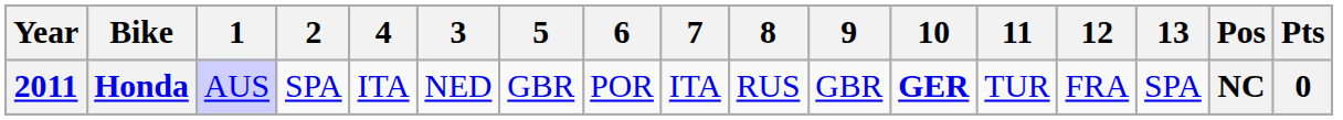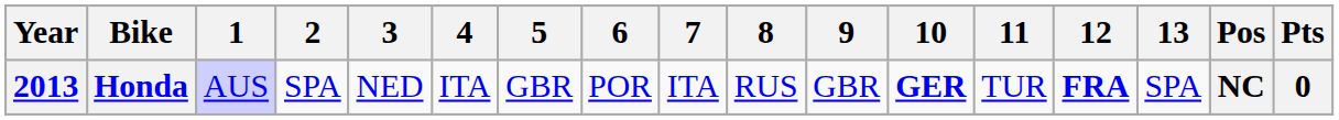 <table class="wikitable" style="text-align:center; font-size:90%">
 <tr>
 <th>Year</th>
 <th>Bike</th>
 <th>1</th>
 <th>2</th>
+<th>3</th>
 <th>4</th>
-<th>3</th>
 <th>5</th>
 <th>6</th>
 <th>7</th>
 <th>8</th>
 <th>9</th>
 <th>10</th>
 <th>11</th>
 <th>12</th>
 <th>13</th>
 <th>Pos</th>
 <th>Pts</th>
 </tr>
 <tr>
-<th><a href='#'>2011</a></th>
+<th><a href='#'>2013</a></th>
 <th><a href='#'>Honda</a></th>
 <td style="background:#CFCFFF;"><a href='#'>AUS</a><br></td>
 <td><a href='#'>SPA</a></td>
+<td><a href='#'>NED</a></td>
 <td><a href='#'>ITA</a></td>
-<td><a href='#'>NED</a></td>
 <td><a href='#'>GBR</a></td>
 <td><a href='#'>POR</a></td>
 <td><a href='#'>ITA</a></td>
 <td><a href='#'>RUS</a></td>
 <td><a href='#'>GBR</a></td>
 <td><strong><a href='#'>GER</a></strong></td>
 <td><a href='#'>TUR</a></td>
-<td><a href='#'>FRA</a></td>
+<td><strong><a href='#'>FRA</a></strong></td>
 <td><a href='#'>SPA</a></td>
 <th>NC</th>
 <th>0</th>
 </tr>
 </table>
